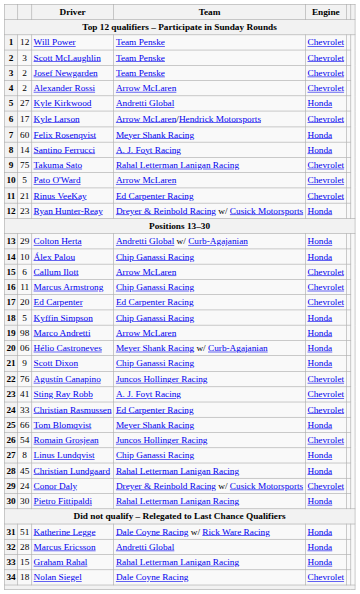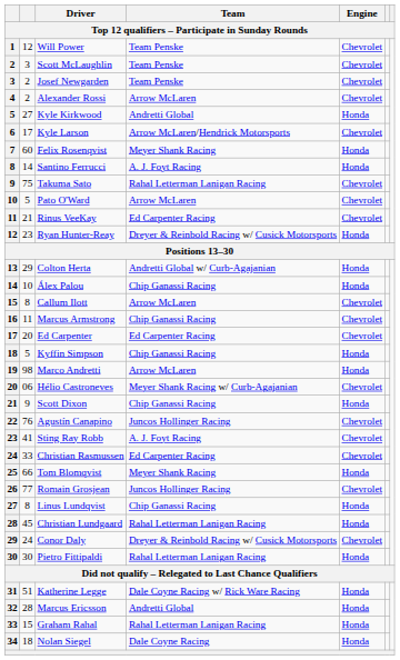 <table class="wikitable" style="font-size:95%;">
 <tr>
 <th></th>
 <th></th>
 <th>Driver</th>
 <th>Team</th>
 <th>Engine</th>
 <th></th>
 <th></th>
 </tr>
 <tr>
 <th colspan=7>Top 12 qualifiers – Participate in Sunday Rounds</th>
 </tr>
 <tr>
 <th>1</th>
 <td align="center">12</td>
 <td> <a href='#'>Will Power</a> </td>
 <td><a href='#'>Team Penske</a></td>
 <td><a href='#'>Chevrolet</a></td>
 <td></td>
 </tr>
 <tr>
 <th>2</th>
 <td align="center">3</td>
 <td> <a href='#'>Scott McLaughlin</a></td>
 <td><a href='#'>Team Penske</a></td>
 <td><a href='#'>Chevrolet</a></td>
 <td></td>
 </tr>
 <tr>
 <th>3</th>
 <td align="center">2</td>
 <td> <a href='#'>Josef Newgarden</a> </td>
 <td><a href='#'>Team Penske</a></td>
 <td><a href='#'>Chevrolet</a></td>
 <td></td>
 </tr>
 <tr>
 <th>4</th>
 <td align="center">2</td>
 <td> <a href='#'>Alexander Rossi</a> </td>
 <td><a href='#'>Arrow McLaren</a></td>
 <td><a href='#'>Chevrolet</a></td>
 <td></td>
 </tr>
 <tr>
 <th>5</th>
 <td align="center">27</td>
 <td> <a href='#'>Kyle Kirkwood</a></td>
 <td><a href='#'>Andretti Global</a></td>
 <td><a href='#'>Honda</a></td>
 <td></td>
 </tr>
 <tr>
 <th>6</th>
 <td align="center">17</td>
 <td> <a href='#'>Kyle Larson</a> </td>
 <td><a href='#'>Arrow McLaren</a>/<a href='#'>Hendrick Motorsports</a></td>
 <td><a href='#'>Chevrolet</a></td>
 <td></td>
 </tr>
 <tr>
 <th>7</th>
 <td align="center">60</td>
 <td> <a href='#'>Felix Rosenqvist</a></td>
 <td><a href='#'>Meyer Shank Racing</a></td>
 <td><a href='#'>Honda</a></td>
 <td></td>
 </tr>
 <tr>
 <th>8</th>
 <td align="center">14</td>
 <td> <a href='#'>Santino Ferrucci</a></td>
 <td><a href='#'>A. J. Foyt Racing</a></td>
 <td><a href='#'>Honda</a></td>
 <td></td>
 </tr>
 <tr>
 <th>9</th>
 <td align="center">75</td>
 <td> <a href='#'>Takuma Sato</a> </td>
 <td><a href='#'>Rahal Letterman Lanigan Racing</a></td>
 <td><a href='#'>Chevrolet</a></td>
 <td></td>
 </tr>
 <tr>
 <th>10</th>
 <td align="center">5</td>
 <td> <a href='#'>Pato O'Ward</a></td>
 <td><a href='#'>Arrow McLaren</a></td>
 <td><a href='#'>Chevrolet</a></td>
 <td></td>
 </tr>
 <tr>
 <th>11</th>
 <td align="center">21</td>
 <td> <a href='#'>Rinus VeeKay</a></td>
 <td><a href='#'>Ed Carpenter Racing</a></td>
 <td><a href='#'>Chevrolet</a></td>
 <td></td>
 </tr>
 <tr>
 <th>12</th>
 <td align="center">23</td>
 <td> <a href='#'>Ryan Hunter-Reay</a> </td>
 <td><a href='#'>Dreyer & Reinbold Racing</a> w/ <a href='#'>Cusick Motorsports</a></td>
 <td><a href='#'>Honda</a></td>
 <td></td>
 </tr>
 <tr>
 <th colspan=7>Positions 13–30</th>
 </tr>
 <tr>
 <th>13</th>
 <td align="center">29</td>
 <td> <a href='#'>Colton Herta</a></td>
 <td><a href='#'>Andretti Global</a> w/ <a href='#'>Curb-Agajanian</a></td>
 <td><a href='#'>Honda</a></td>
 <td></td>
 </tr>
 <tr>
 <th>14</th>
 <td align="center">10</td>
 <td> <a href='#'>Álex Palou</a></td>
 <td><a href='#'>Chip Ganassi Racing</a></td>
 <td><a href='#'>Honda</a></td>
 <td></td>
 </tr>
 <tr>
 <th>15</th>
-<td align="center">6</td>
+<td align="center">8</td>
 <td> <a href='#'>Callum Ilott</a></td>
 <td><a href='#'>Arrow McLaren</a></td>
 <td><a href='#'>Chevrolet</a></td>
 <td></td>
 </tr>
 <tr>
 <th>16</th>
 <td align="center">11</td>
 <td> <a href='#'>Marcus Armstrong</a> </td>
 <td><a href='#'>Chip Ganassi Racing</a></td>
 <td><a href='#'>Chevrolet</a></td>
 <td></td>
 </tr>
 <tr>
 <th>17</th>
 <td align="center">20</td>
 <td> <a href='#'>Ed Carpenter</a></td>
 <td><a href='#'>Ed Carpenter Racing</a></td>
 <td><a href='#'>Chevrolet</a></td>
 <td></td>
 </tr>
 <tr>
 <th>18</th>
 <td align="center">5</td>
 <td> <a href='#'>Kyffin Simpson</a> </td>
 <td><a href='#'>Chip Ganassi Racing</a></td>
 <td><a href='#'>Honda</a></td>
 <td></td>
 </tr>
 <tr>
 <th>19</th>
 <td align="center">98</td>
 <td> <a href='#'>Marco Andretti</a></td>
 <td><a href='#'>Arrow McLaren</a></td>
 <td><a href='#'>Honda</a></td>
 <td></td>
 </tr>
 <tr>
 <th>20</th>
 <td align="center">06</td>
 <td> <a href='#'>Hélio Castroneves</a> </td>
 <td><a href='#'>Meyer Shank Racing</a> w/ <a href='#'>Curb-Agajanian</a></td>
-<td><a href='#'>Honda</a></td>
+<td><a href='#'>Chevrolet</a></td>
 <td></td>
 </tr>
 <tr>
 <th>21</th>
 <td align="center">9</td>
 <td> <a href='#'>Scott Dixon</a> </td>
 <td><a href='#'>Chip Ganassi Racing</a></td>
 <td><a href='#'>Honda</a></td>
 <td></td>
 </tr>
 <tr>
 <th>22</th>
 <td align="center">76</td>
 <td> <a href='#'>Agustín Canapino</a></td>
 <td><a href='#'>Juncos Hollinger Racing</a></td>
 <td><a href='#'>Chevrolet</a></td>
 <td></td>
 </tr>
 <tr>
 <th>23</th>
 <td align="center">41</td>
 <td> <a href='#'>Sting Ray Robb</a></td>
 <td><a href='#'>A. J. Foyt Racing</a></td>
 <td><a href='#'>Chevrolet</a></td>
 <td></td>
 </tr>
 <tr>
 <th>24</th>
 <td align="center">33</td>
 <td> <a href='#'>Christian Rasmussen</a> </td>
 <td><a href='#'>Ed Carpenter Racing</a></td>
 <td><a href='#'>Chevrolet</a></td>
 <td></td>
 </tr>
 <tr>
 <th>25</th>
 <td align="center">66</td>
 <td> <a href='#'>Tom Blomqvist</a> </td>
 <td><a href='#'>Meyer Shank Racing</a></td>
 <td><a href='#'>Honda</a></td>
 <td></td>
 </tr>
 <tr>
 <th>26</th>
-<td align="center">54</td>
+<td align="center">77</td>
 <td> <a href='#'>Romain Grosjean</a></td>
 <td><a href='#'>Juncos Hollinger Racing</a></td>
 <td><a href='#'>Chevrolet</a></td>
 <td></td>
 </tr>
 <tr>
 <th>27</th>
 <td align="center">8</td>
 <td> <a href='#'>Linus Lundqvist</a> </td>
 <td><a href='#'>Chip Ganassi Racing</a></td>
 <td><a href='#'>Honda</a></td>
 <td></td>
 </tr>
 <tr>
 <th>28</th>
 <td align="center">45</td>
 <td> <a href='#'>Christian Lundgaard</a></td>
 <td><a href='#'>Rahal Letterman Lanigan Racing</a></td>
 <td><a href='#'>Honda</a></td>
 <td></td>
 </tr>
 <tr>
 <th>29</th>
 <td align="center">24</td>
 <td> <a href='#'>Conor Daly</a></td>
 <td><a href='#'>Dreyer & Reinbold Racing</a> w/ <a href='#'>Cusick Motorsports</a></td>
 <td><a href='#'>Chevrolet</a></td>
 <td></td>
 </tr>
 <tr>
 <th>30</th>
 <td align="center">30</td>
 <td> <a href='#'>Pietro Fittipaldi</a></td>
 <td><a href='#'>Rahal Letterman Lanigan Racing</a></td>
 <td><a href='#'>Honda</a></td>
 <td></td>
 </tr>
 <tr>
 <th colspan=7>Did not qualify – Relegated to Last Chance Qualifiers</th>
 </tr>
 <tr>
 <th>31</th>
 <td align="center">51</td>
 <td> <a href='#'>Katherine Legge</a></td>
 <td><a href='#'>Dale Coyne Racing</a> w/ <a href='#'>Rick Ware Racing</a></td>
 <td><a href='#'>Honda</a></td>
 <td></td>
 </tr>
 <tr>
 <th>32</th>
 <td align="center">28</td>
 <td> <a href='#'>Marcus Ericsson</a> </td>
 <td><a href='#'>Andretti Global</a></td>
 <td><a href='#'>Honda</a></td>
 <td></td>
 </tr>
 <tr>
 <th>33</th>
 <td align="center">15</td>
 <td> <a href='#'>Graham Rahal</a></td>
 <td><a href='#'>Rahal Letterman Lanigan Racing</a></td>
 <td><a href='#'>Honda</a></td>
 <td></td>
 </tr>
 <tr>
 <th>34</th>
 <td align="center">18</td>
 <td> <a href='#'>Nolan Siegel</a> </td>
 <td><a href='#'>Dale Coyne Racing</a></td>
-<td><a href='#'>Chevrolet</a></td>
+<td><a href='#'>Honda</a></td>
 <td></td>
 </tr>
 <tr>
 <th colspan=7></th>
 </tr>
 </table>
